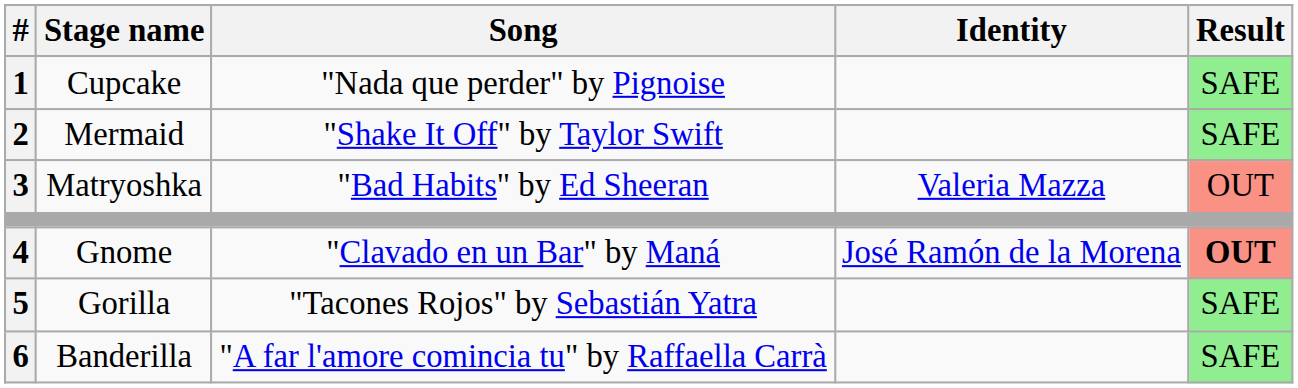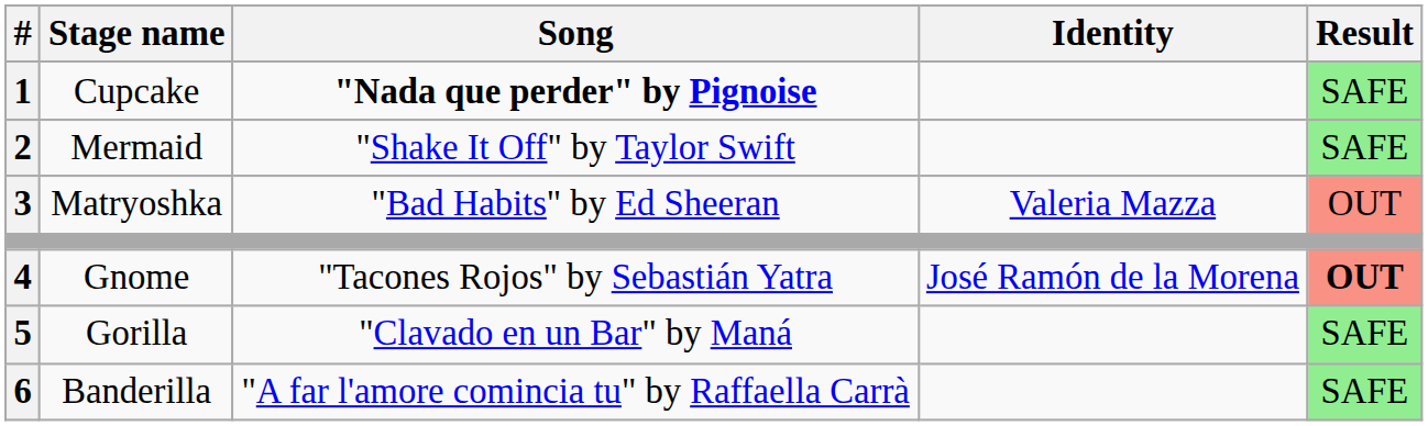 <table class="wikitable plainrowheaders" style="text-align:center">
 <tr>
 <th>#</th>
 <th>Stage name</th>
 <th>Song</th>
 <th>Identity</th>
 <th>Result</th>
 </tr>
 <tr>
 <th>1</th>
 <td>Cupcake</td>
-<td>"Nada que perder" by <a href='#'>Pignoise</a></td>
+<td><strong>"Nada que perder" by <a href='#'>Pignoise</a></strong></td>
 <td></td>
 <td bgcolor="lightgreen">SAFE</td>
 </tr>
 <tr>
 <th>2</th>
 <td>Mermaid</td>
 <td>"<a href='#'>Shake It Off</a>" by <a href='#'>Taylor Swift</a></td>
 <td></td>
 <td bgcolor="lightgreen">SAFE</td>
 </tr>
 <tr>
 <th>3</th>
 <td>Matryoshka</td>
 <td>"<a href='#'>Bad Habits</a>" by <a href='#'>Ed Sheeran</a></td>
 <td><a href='#'>Valeria Mazza</a></td>
 <td bgcolor="#F99185">OUT</td>
 </tr>
 <tr>
 <td colspan="5" style="background:darkgray"></td>
 </tr>
 <tr>
 <th>4</th>
 <td>Gnome</td>
-<td>"<a href='#'>Clavado en un Bar</a>" by <a href='#'>Maná</a></td>
+<td>"Tacones Rojos" by <a href='#'>Sebastián Yatra</a></td>
 <td><a href='#'>José Ramón de la Morena</a></td>
 <td bgcolor="#F99185"><strong>OUT</strong></td>
 </tr>
 <tr>
 <th>5</th>
 <td>Gorilla</td>
-<td>"Tacones Rojos" by <a href='#'>Sebastián Yatra</a></td>
+<td>"<a href='#'>Clavado en un Bar</a>" by <a href='#'>Maná</a></td>
 <td></td>
 <td bgcolor="lightgreen">SAFE</td>
 </tr>
 <tr>
 <th>6</th>
 <td>Banderilla</td>
 <td>"<a href='#'>A far l'amore comincia tu</a>" by <a href='#'>Raffaella Carrà</a></td>
 <td></td>
 <td bgcolor="lightgreen">SAFE</td>
 </tr>
 </table>
